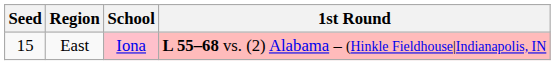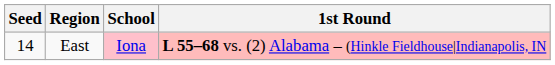 <table class="sortable wikitable" style="white-space:nowrap; text-align: center; font-size:95%;">
 <tr>
 <th>Seed</th>
 <th>Region</th>
 <th>School</th>
 <th>1st Round</th>
 </tr>
 <tr>
-<td>15</td>
+<td>14</td>
 <td>East</td>
 <td style="background: pink;"><a href='#'>Iona</a></td>
 <td style="background:#fbb;"><strong>L 55–68</strong> vs. (2) <a href='#'>Alabama</a> – <small>(<a href='#'>Hinkle Fieldhouse</a>|<a href='#'>Indianapolis, IN</a></small></td>
 </tr>
 </table>
